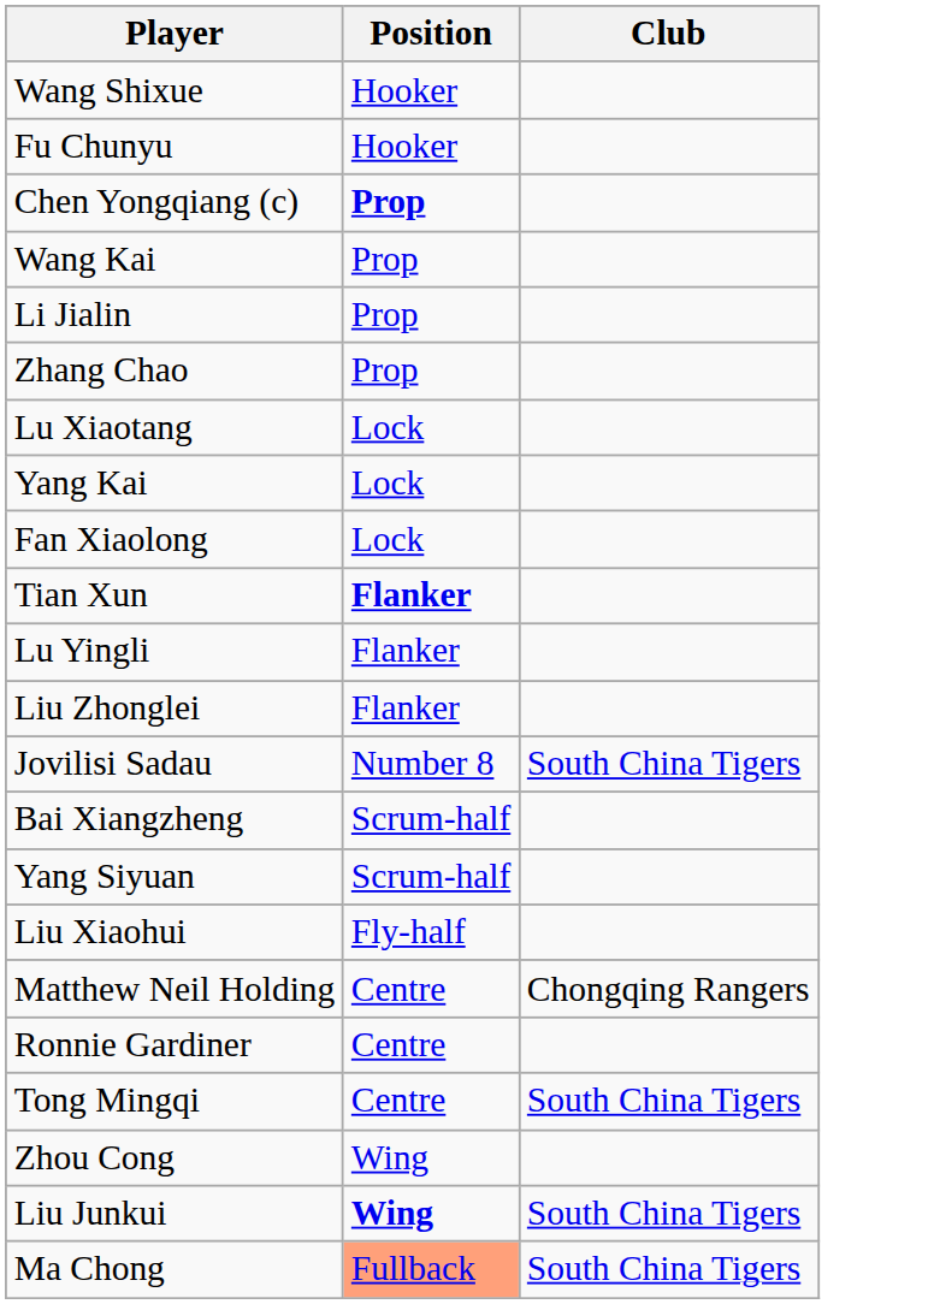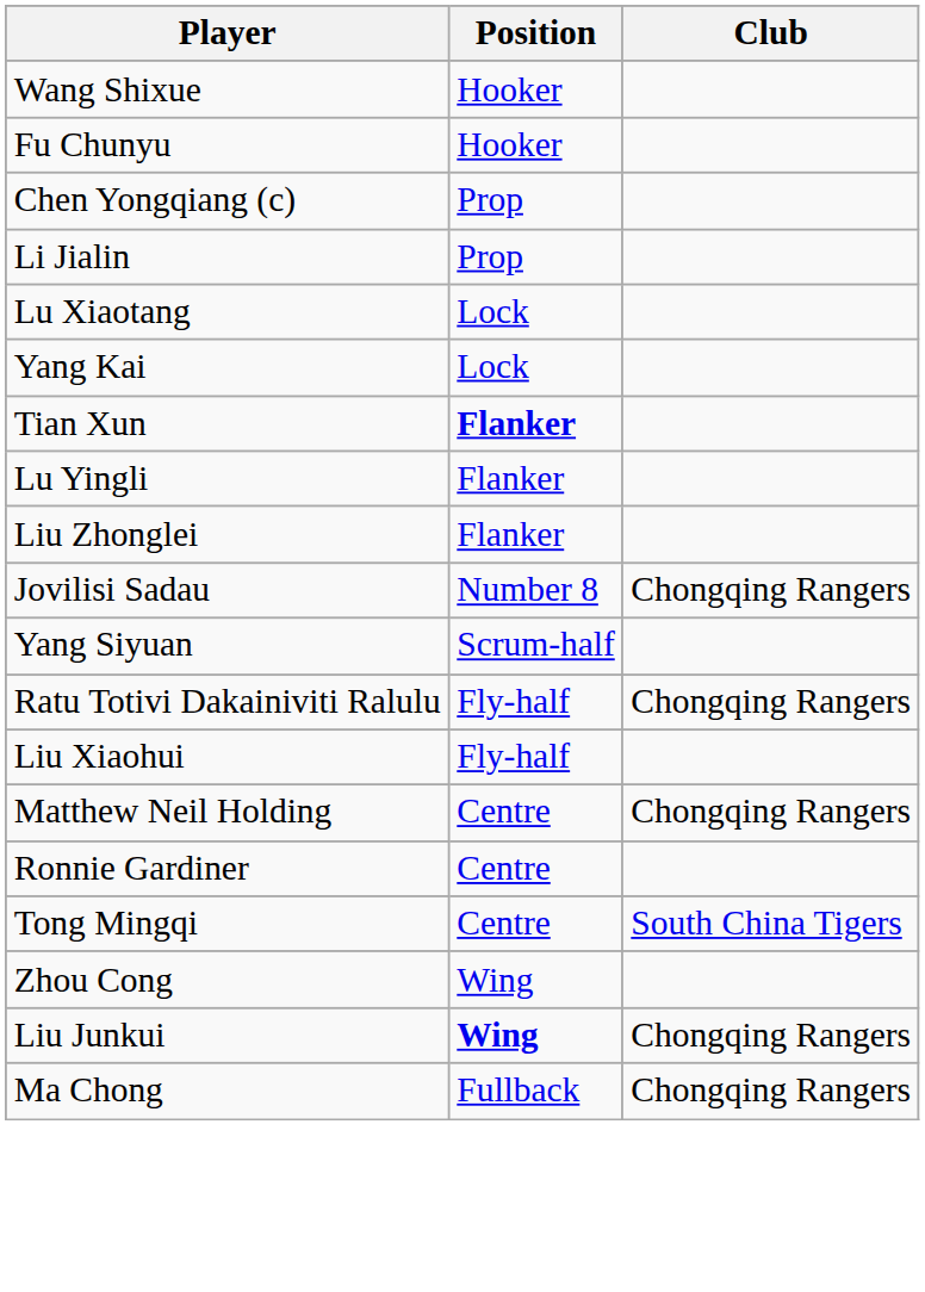 <table class="wikitable">
 <tr>
 <th>Player</th>
 <th>Position</th>
 <th>Club</th>
 </tr>
 <tr>
 <td>Wang Shixue</td>
 <td><a href='#'>Hooker</a></td>
 <td></td>
 </tr>
 <tr>
 <td>Fu Chunyu</td>
 <td><a href='#'>Hooker</a></td>
 <td></td>
 </tr>
 <tr>
 <td>Chen Yongqiang (c)</td>
-<td><strong><a href='#'>Prop</a></strong></td>
-<td></td>
-</tr>
-<tr>
-<td>Wang Kai</td>
 <td><a href='#'>Prop</a></td>
 <td></td>
 </tr>
 <tr>
 <td>Li Jialin</td>
-<td><a href='#'>Prop</a></td>
-<td></td>
-</tr>
-<tr>
-<td>Zhang Chao</td>
 <td><a href='#'>Prop</a></td>
 <td></td>
 </tr>
 <tr>
 <td>Lu Xiaotang</td>
 <td><a href='#'>Lock</a></td>
 <td></td>
 </tr>
 <tr>
 <td>Yang Kai</td>
-<td><a href='#'>Lock</a></td>
-<td></td>
-</tr>
-<tr>
-<td>Fan Xiaolong</td>
 <td><a href='#'>Lock</a></td>
 <td></td>
 </tr>
 <tr>
 <td>Tian Xun</td>
 <td><strong><a href='#'>Flanker</a></strong></td>
 <td></td>
 </tr>
 <tr>
 <td>Lu Yingli</td>
 <td><a href='#'>Flanker</a></td>
 <td></td>
 </tr>
 <tr>
 <td>Liu Zhonglei</td>
 <td><a href='#'>Flanker</a></td>
 <td></td>
 </tr>
 <tr>
 <td>Jovilisi Sadau</td>
 <td><a href='#'>Number 8</a></td>
-<td> <a href='#'>South China Tigers</a></td>
-</tr>
-<tr>
-<td>Bai Xiangzheng</td>
-<td><a href='#'>Scrum-half</a></td>
-<td></td>
+<td> Chongqing Rangers</td>
 </tr>
 <tr>
 <td>Yang Siyuan</td>
 <td><a href='#'>Scrum-half</a></td>
 <td></td>
+</tr>
+<tr>
+<td>Ratu Totivi Dakainiviti Ralulu</td>
+<td><a href='#'>Fly-half</a></td>
+<td> Chongqing Rangers</td>
 </tr>
 <tr>
 <td>Liu Xiaohui</td>
 <td><a href='#'>Fly-half</a></td>
 <td></td>
 </tr>
 <tr>
 <td>Matthew Neil Holding</td>
 <td><a href='#'>Centre</a></td>
 <td> Chongqing Rangers</td>
 </tr>
 <tr>
 <td>Ronnie Gardiner</td>
 <td><a href='#'>Centre</a></td>
 <td></td>
 </tr>
 <tr>
 <td>Tong Mingqi</td>
 <td><a href='#'>Centre</a></td>
 <td> <a href='#'>South China Tigers</a></td>
 </tr>
 <tr>
 <td>Zhou Cong</td>
 <td><a href='#'>Wing</a></td>
 <td></td>
 </tr>
 <tr>
 <td>Liu Junkui</td>
 <td><strong><a href='#'>Wing</a></strong></td>
-<td> <a href='#'>South China Tigers</a></td>
+<td> Chongqing Rangers</td>
 </tr>
 <tr>
 <td>Ma Chong</td>
-<td style="background: lightsalmon;"><a href='#'>Fullback</a></td>
-<td> <a href='#'>South China Tigers</a></td>
+<td><a href='#'>Fullback</a></td>
+<td> Chongqing Rangers</td>
 </tr>
 <tr>
 </tr>
 </table>
